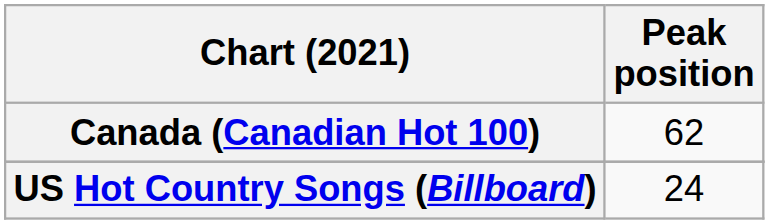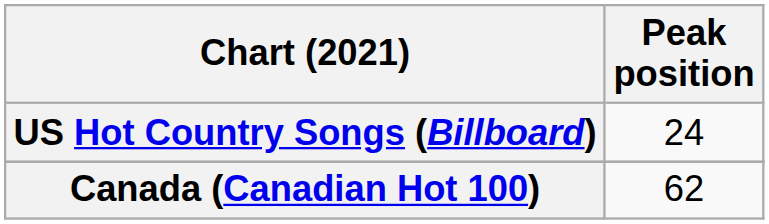 <table class="wikitable sortable plainrowheaders" style="text-align:center;">
 <tr>
 <th scope="col">Chart (2021)</th>
 <th scope="col">Peak<br>position</th>
 </tr>
 <tr>
-<th scope="row">Canada (<a href='#'>Canadian Hot 100</a>)</th>
-<td>62</td>
+<th scope="row">US <a href='#'>Hot Country Songs</a> (<em><a href='#'>Billboard</a></em>)</th>
+<td>24</td>
 </tr>
 <tr>
 </tr>
 <tr>
 </tr>
 <tr>
-<th scope="row">US <a href='#'>Hot Country Songs</a> (<em><a href='#'>Billboard</a></em>)</th>
-<td>24</td>
+<th scope="row">Canada (<a href='#'>Canadian Hot 100</a>)</th>
+<td>62</td>
 </tr>
 </table>
